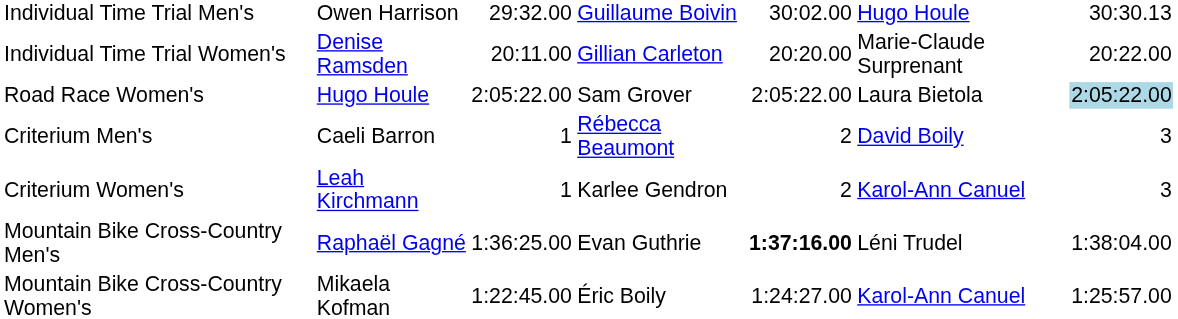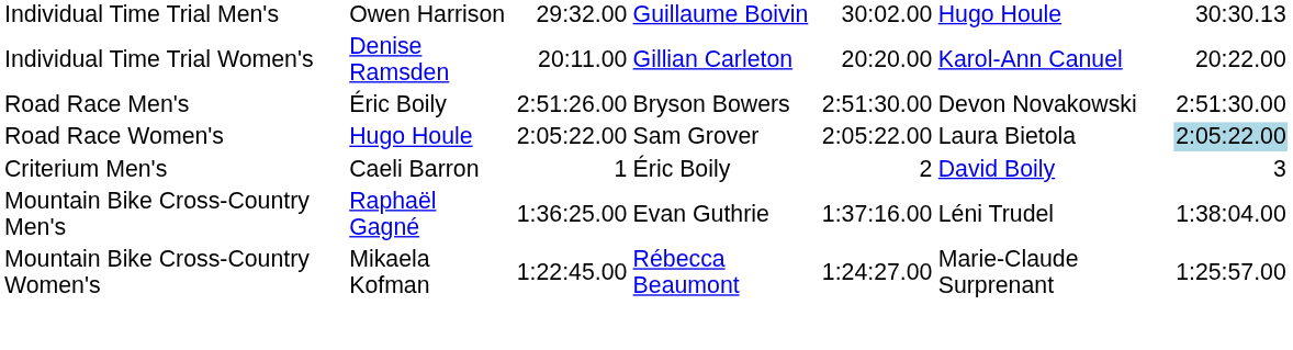 <table>
 <tr>
 <td>Individual Time Trial Men's</td>
 <td> Owen Harrison</td>
 <td align="right">29:32.00</td>
 <td> <a href='#'>Guillaume Boivin</a></td>
 <td align="right">30:02.00</td>
 <td> <a href='#'>Hugo Houle</a></td>
 <td align="right">30:30.13</td>
 </tr>
 <tr>
 <td>Individual Time Trial Women's</td>
 <td> <a href='#'>Denise Ramsden</a></td>
 <td align="right">20:11.00</td>
 <td> <a href='#'>Gillian Carleton</a></td>
 <td align="right">20:20.00</td>
-<td> Marie-Claude Surprenant</td>
+<td> <a href='#'>Karol-Ann Canuel</a></td>
 <td align="right">20:22.00</td>
+</tr>
+<tr>
+<td>Road Race Men's</td>
+<td> Éric Boily</td>
+<td align="right">2:51:26.00</td>
+<td> Bryson Bowers</td>
+<td align="right">2:51:30.00</td>
+<td> Devon Novakowski</td>
+<td align="right">2:51:30.00</td>
 </tr>
 <tr>
 <td>Road Race Women's</td>
 <td> <a href='#'>Hugo Houle</a></td>
 <td align="right">2:05:22.00</td>
 <td> Sam Grover</td>
 <td align="right">2:05:22.00</td>
 <td> Laura Bietola</td>
 <td align="right" style="background: lightblue;">2:05:22.00</td>
 </tr>
 <tr>
 <td>Criterium Men's</td>
 <td> Caeli Barron</td>
 <td align="right">1</td>
-<td> <a href='#'>Rébecca Beaumont</a></td>
+<td> Éric Boily</td>
 <td align="right">2</td>
 <td> <a href='#'>David Boily</a></td>
-<td align="right">3</td>
-</tr>
-<tr>
-<td>Criterium Women's</td>
-<td> <a href='#'>Leah Kirchmann</a></td>
-<td align="right">1</td>
-<td> Karlee Gendron</td>
-<td align="right">2</td>
-<td> <a href='#'>Karol-Ann Canuel</a></td>
 <td align="right">3</td>
 </tr>
 <tr>
 <td>Mountain Bike Cross-Country Men's</td>
 <td> <a href='#'>Raphaël Gagné</a></td>
 <td align="right">1:36:25.00</td>
 <td> Evan Guthrie</td>
-<td align="right"><strong>1:37:16.00</strong></td>
+<td align="right">1:37:16.00</td>
 <td> Léni Trudel</td>
 <td align="right">1:38:04.00</td>
 </tr>
 <tr>
 <td>Mountain Bike Cross-Country Women's</td>
 <td> Mikaela Kofman</td>
 <td align="right">1:22:45.00</td>
-<td> Éric Boily</td>
+<td> <a href='#'>Rébecca Beaumont</a></td>
 <td align="right">1:24:27.00</td>
-<td> <a href='#'>Karol-Ann Canuel</a></td>
+<td> Marie-Claude Surprenant</td>
 <td align="right">1:25:57.00</td>
 </tr>
 </table>
